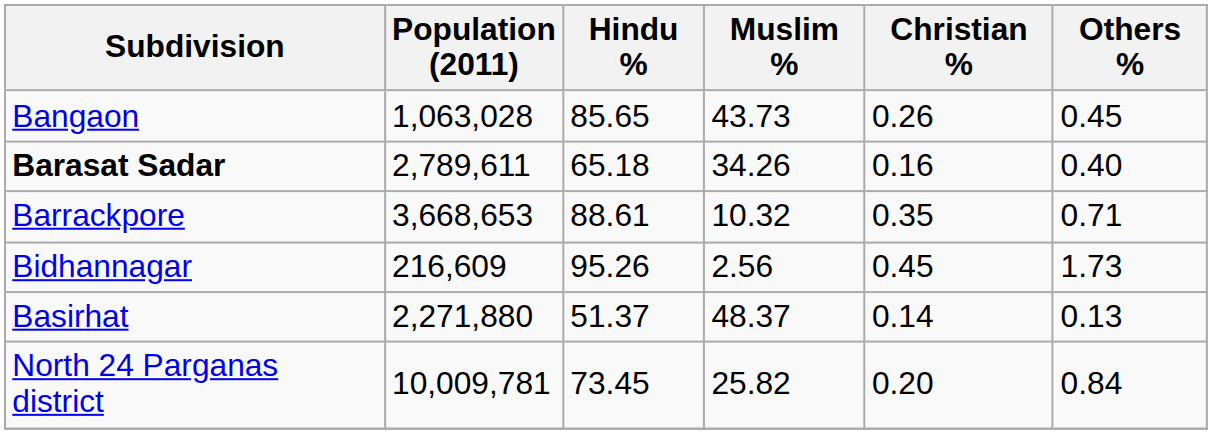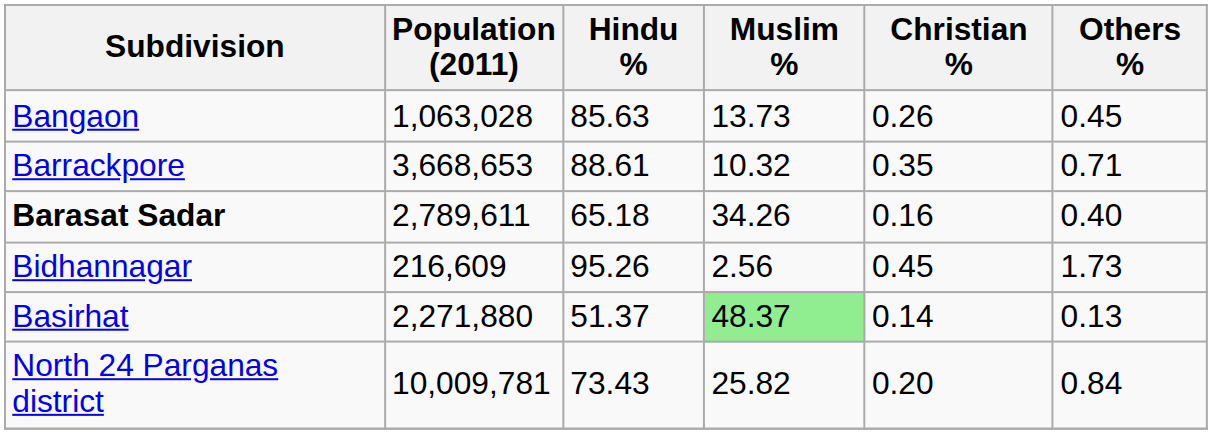 <table class="wikitable sortable">
 <tr>
 <th>Subdivision</th>
 <th>Population<br>(2011)</th>
 <th>Hindu %</th>
 <th>Muslim %</th>
 <th>Christian %</th>
 <th>Others %</th>
 </tr>
 <tr>
 <td><a href='#'>Bangaon</a></td>
 <td>1,063,028</td>
-<td>85.65</td>
-<td>43.73</td>
+<td>85.63</td>
+<td>13.73</td>
 <td>0.26</td>
 <td>0.45</td>
+</tr>
+<tr>
+<td><a href='#'>Barrackpore</a></td>
+<td>3,668,653</td>
+<td>88.61</td>
+<td>10.32</td>
+<td>0.35</td>
+<td>0.71</td>
 </tr>
 <tr>
 <td><strong>Barasat Sadar</strong></td>
 <td>2,789,611</td>
 <td>65.18</td>
 <td>34.26</td>
 <td>0.16</td>
 <td>0.40</td>
-</tr>
-<tr>
-<td><a href='#'>Barrackpore</a></td>
-<td>3,668,653</td>
-<td>88.61</td>
-<td>10.32</td>
-<td>0.35</td>
-<td>0.71</td>
 </tr>
 <tr>
 <td><a href='#'>Bidhannagar</a></td>
 <td>216,609</td>
 <td>95.26</td>
 <td>2.56</td>
 <td>0.45</td>
 <td>1.73</td>
 </tr>
 <tr>
 <td><a href='#'>Basirhat</a></td>
 <td>2,271,880</td>
 <td>51.37</td>
-<td>48.37</td>
+<td style="background: lightgreen;">48.37</td>
 <td>0.14</td>
 <td>0.13</td>
 </tr>
 <tr>
 <td><a href='#'>North 24 Parganas district</a></td>
 <td>10,009,781</td>
-<td>73.45</td>
+<td>73.43</td>
 <td>25.82</td>
 <td>0.20</td>
 <td>0.84</td>
 </tr>
 <tr>
 </tr>
 </table>
